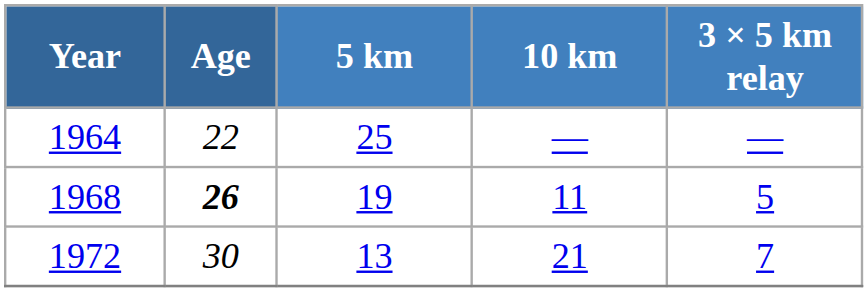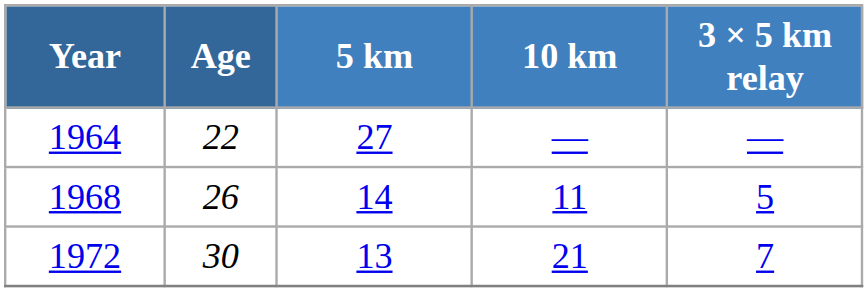 <table class="wikitable" style="font-size:95%; text-align:center; border:grey solid 1px; border-collapse:collapse; background:#ffffff;">
 <tr>
 <th style="background-color:#369; color:white; width:60px;"> Year </th>
 <th style="background-color:#369; color:white; width:40px;"> Age </th>
 <th style="background-color:#4180be; color:white; width:75px;"> 5 km </th>
 <th style="background-color:#4180be; color:white; width:75px;"> 10 km </th>
 <th style="background-color:#4180be; color:white; width:75px;"> 3 × 5 km <br> relay </th>
 </tr>
 <tr>
 <td><a href='#'>1964</a></td>
 <td><em>22</em></td>
-<td><a href='#'>25</a></td>
+<td><a href='#'>27</a></td>
 <td><a href='#'>—</a></td>
 <td><a href='#'>—</a></td>
 </tr>
 <tr>
 <td><a href='#'>1968</a></td>
-<td><strong><em>26</em></strong></td>
-<td><a href='#'>19</a></td>
+<td><em>26</em></td>
+<td><a href='#'>14</a></td>
 <td><a href='#'>11</a></td>
 <td><a href='#'>5</a></td>
 </tr>
 <tr>
 <td><a href='#'>1972</a></td>
 <td><em>30</em></td>
 <td><a href='#'>13</a></td>
 <td><a href='#'>21</a></td>
 <td><a href='#'>7</a></td>
 </tr>
 <tr>
 </tr>
 </table>
